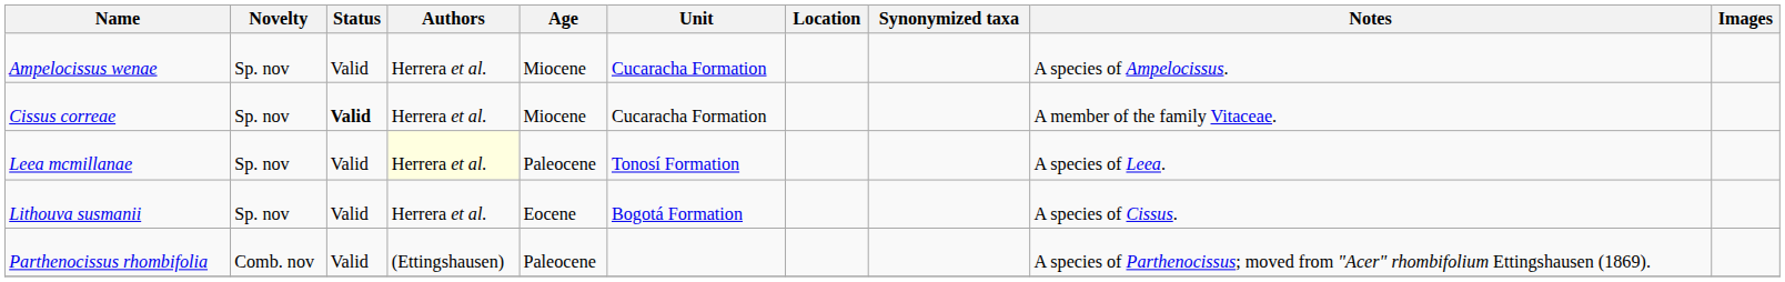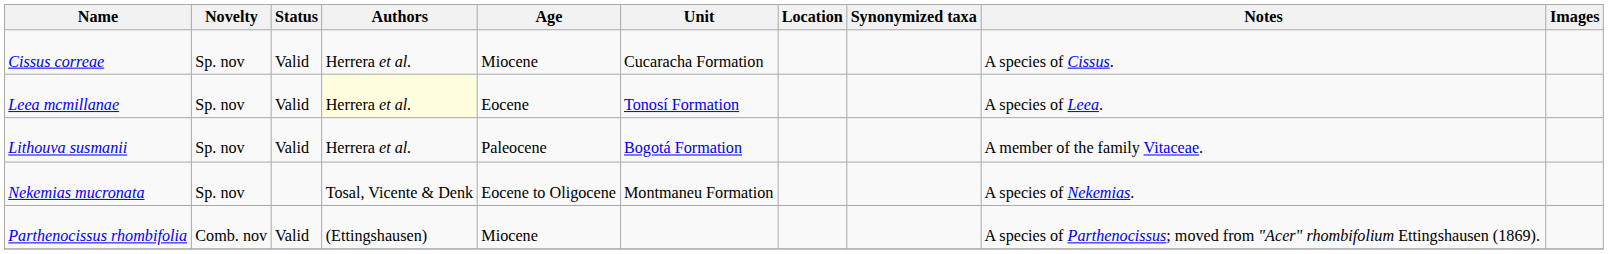 <table class="wikitable sortable" align="center" width="100%">
 <tr>
 <th>Name</th>
 <th>Novelty</th>
 <th>Status</th>
 <th>Authors</th>
 <th>Age</th>
 <th>Unit</th>
 <th>Location</th>
 <th>Synonymized taxa</th>
 <th>Notes</th>
 <th>Images</th>
 </tr>
 <tr>
-<td><br><em><a href='#'>Ampelocissus wenae</a></em></td>
+<td><br><em><a href='#'>Cissus correae</a></em></td>
 <td><br>Sp. nov</td>
 <td><br>Valid</td>
-<td><br>Herrera <em>et al.</em></td>
-<td><br>Miocene</td>
-<td><br><a href='#'>Cucaracha Formation</a></td>
-<td><br></td>
-<td></td>
-<td><br>A species of <em><a href='#'>Ampelocissus</a></em>.</td>
-<td></td>
-</tr>
-<tr>
-<td><br><em><a href='#'>Cissus correae</a></em></td>
-<td><br>Sp. nov</td>
-<td><strong><br>Valid</strong></td>
 <td><br>Herrera <em>et al.</em></td>
 <td><br>Miocene</td>
 <td><br>Cucaracha Formation</td>
 <td><br></td>
 <td></td>
-<td><br>A member of the family <a href='#'>Vitaceae</a>.</td>
+<td><br>A species of <em><a href='#'>Cissus</a></em>.</td>
 <td></td>
 </tr>
 <tr>
 <td><br><em><a href='#'>Leea mcmillanae</a></em></td>
 <td><br>Sp. nov</td>
 <td><br>Valid</td>
 <td style="background: lightyellow;"><br>Herrera <em>et al.</em></td>
-<td><br>Paleocene</td>
+<td><br>Eocene</td>
 <td><br><a href='#'>Tonosí Formation</a></td>
 <td><br></td>
 <td></td>
 <td><br>A species of <em><a href='#'>Leea</a></em>.</td>
 <td></td>
 </tr>
 <tr>
 <td><br><em><a href='#'>Lithouva susmanii</a></em></td>
 <td><br>Sp. nov</td>
 <td><br>Valid</td>
 <td><br>Herrera <em>et al.</em></td>
-<td><br>Eocene</td>
+<td><br>Paleocene</td>
 <td><br><a href='#'>Bogotá Formation</a></td>
 <td><br></td>
 <td></td>
-<td><br>A species of <em><a href='#'>Cissus</a></em>.</td>
+<td><br>A member of the family <a href='#'>Vitaceae</a>.</td>
+<td></td>
+</tr>
+<tr>
+<td><br><em><a href='#'>Nekemias mucronata</a></em></td>
+<td><br>Sp. nov</td>
+<td></td>
+<td><br>Tosal, Vicente & Denk</td>
+<td><br>Eocene to Oligocene</td>
+<td><br>Montmaneu Formation</td>
+<td><br></td>
+<td></td>
+<td><br>A species of <em><a href='#'>Nekemias</a></em>.</td>
 <td></td>
 </tr>
 <tr>
 <td><br><em><a href='#'>Parthenocissus rhombifolia</a></em></td>
 <td><br>Comb. nov</td>
 <td><br>Valid</td>
 <td><br>(Ettingshausen)</td>
-<td><br>Paleocene</td>
+<td><br>Miocene</td>
 <td></td>
 <td><br></td>
 <td></td>
 <td><br>A species of <em><a href='#'>Parthenocissus</a></em>; moved from <em>"Acer" rhombifolium</em> Ettingshausen (1869).</td>
 <td></td>
 </tr>
 <tr>
 </tr>
 </table>
